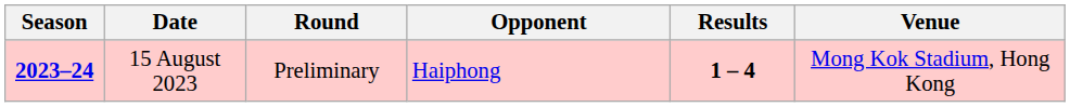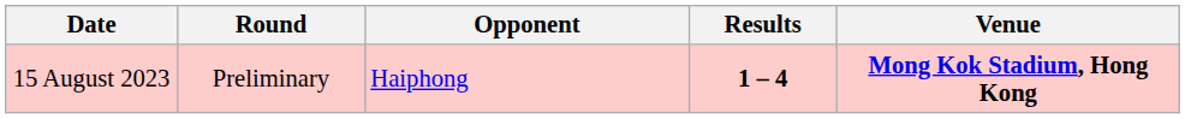 <table width=60% class="wikitable" style="text-align:center">
 <tr>
-<th width=1%>Season</th>
 <th width=3%>Date</th>
 <th width=2%>Round</th>
 <th width=7%>Opponent</th>
 <th width=2%>Results</th>
 <th width=8%>Venue</th>
 </tr>
 <tr bgcolor=#ffcccc>
-<td><strong><a href='#'>2023–24</a></strong></td>
 <td>15 August 2023</td>
 <td>Preliminary</td>
 <td align="left"> <a href='#'>Haiphong</a></td>
 <td><strong>1 – 4</strong></td>
-<td><a href='#'>Mong Kok Stadium</a>, Hong Kong</td>
+<td><strong><a href='#'>Mong Kok Stadium</a>, Hong Kong</strong></td>
 </tr>
 </table>
